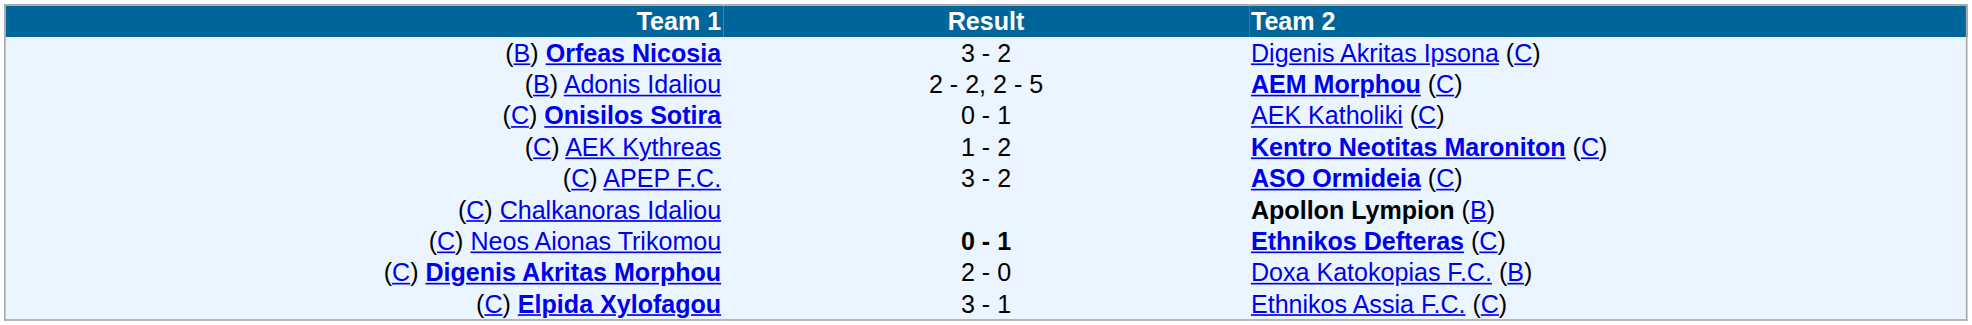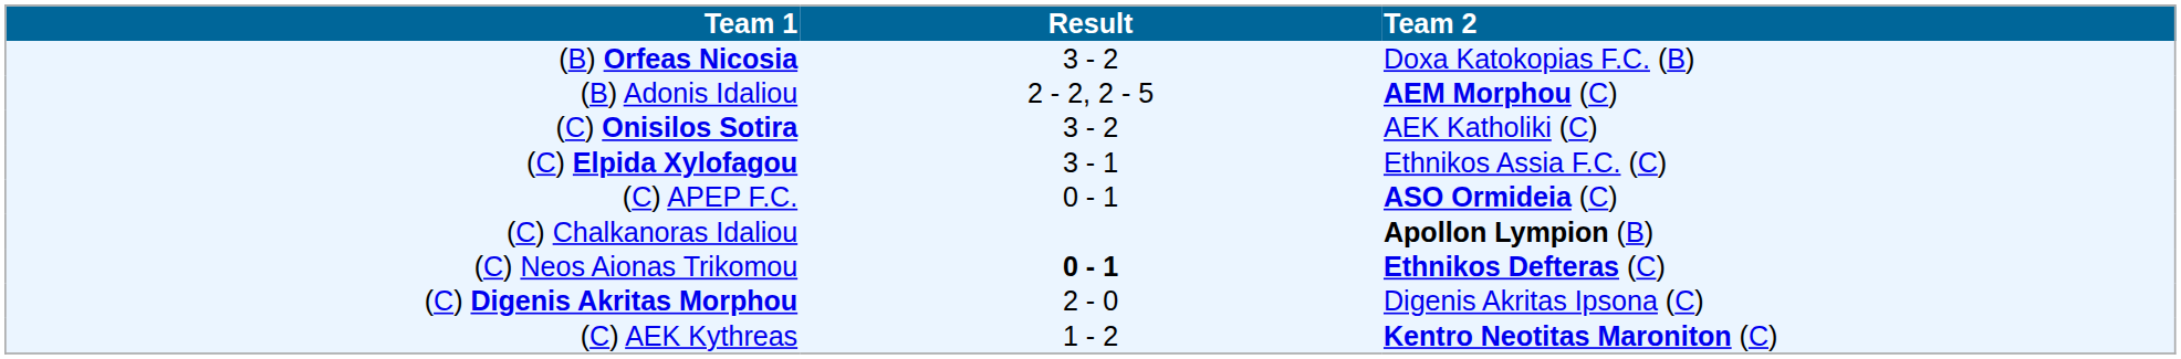 <table cellspacing="0" style="background: #EBF5FF; border: 1px #aaa solid; border-collapse: collapse; font-size: 95%;" width=60%>
 <tr bgcolor=#006699 style="color:white;">
 <th width=30% align="right">Team 1</th>
 <th width=22% align="center">Result</th>
 <th width=30% align="left">Team 2</th>
 </tr>
 <tr>
 <td align=right>(<a href='#'>B</a>) <strong><a href='#'>Orfeas Nicosia</a></strong></td>
 <td align=center>3 - 2</td>
-<td align=left><a href='#'>Digenis Akritas Ipsona</a> (<a href='#'>C</a>)</td>
+<td align=left><a href='#'>Doxa Katokopias F.C.</a> (<a href='#'>B</a>)</td>
 </tr>
 <tr>
 <td align=right>(<a href='#'>B</a>) <a href='#'>Adonis Idaliou</a></td>
 <td align=center>2 - 2, 2 - 5</td>
 <td align=left><strong><a href='#'>AEM Morphou</a></strong> (<a href='#'>C</a>)</td>
 </tr>
 <tr>
 <td align=right>(<a href='#'>C</a>) <strong><a href='#'>Onisilos Sotira</a></strong></td>
-<td align=center>0 - 1</td>
+<td align=center>3 - 2</td>
 <td align=left><a href='#'>AEK Katholiki</a> (<a href='#'>C</a>)</td>
 </tr>
 <tr>
-<td align=right>(<a href='#'>C</a>) <a href='#'>AEK Kythreas</a></td>
-<td align=center>1 - 2</td>
-<td align=left><strong><a href='#'>Kentro Neotitas Maroniton</a></strong> (<a href='#'>C</a>)</td>
+<td align=right>(<a href='#'>C</a>) <strong><a href='#'>Elpida Xylofagou</a></strong></td>
+<td align=center>3 - 1</td>
+<td align=left><a href='#'>Ethnikos Assia F.C.</a> (<a href='#'>C</a>)</td>
 </tr>
 <tr>
 <td align=right>(<a href='#'>C</a>) <a href='#'>APEP F.C.</a></td>
-<td align=center>3 - 2</td>
+<td align=center>0 - 1</td>
 <td align=left><strong><a href='#'>ASO Ormideia</a></strong> (<a href='#'>C</a>)</td>
 </tr>
 <tr>
 <td align=right>(<a href='#'>C</a>) <a href='#'>Chalkanoras Idaliou</a></td>
 <td align=center></td>
 <td align=left><strong>Apollon Lympion</strong> (<a href='#'>B</a>)</td>
 </tr>
 <tr>
 <td align=right>(<a href='#'>C</a>) <a href='#'>Neos Aionas Trikomou</a></td>
 <td align=center><strong>0 - 1</strong></td>
 <td align=left><strong><a href='#'>Ethnikos Defteras</a></strong> (<a href='#'>C</a>)</td>
 </tr>
 <tr>
 <td align=right>(<a href='#'>C</a>) <strong><a href='#'>Digenis Akritas Morphou</a></strong></td>
 <td align=center>2 - 0</td>
-<td align=left><a href='#'>Doxa Katokopias F.C.</a> (<a href='#'>B</a>)</td>
+<td align=left><a href='#'>Digenis Akritas Ipsona</a> (<a href='#'>C</a>)</td>
 </tr>
 <tr>
-<td align=right>(<a href='#'>C</a>) <strong><a href='#'>Elpida Xylofagou</a></strong></td>
-<td align=center>3 - 1</td>
-<td align=left><a href='#'>Ethnikos Assia F.C.</a> (<a href='#'>C</a>)</td>
+<td align=right>(<a href='#'>C</a>) <a href='#'>AEK Kythreas</a></td>
+<td align=center>1 - 2</td>
+<td align=left><strong><a href='#'>Kentro Neotitas Maroniton</a></strong> (<a href='#'>C</a>)</td>
 </tr>
 <tr>
 </tr>
 </table>
